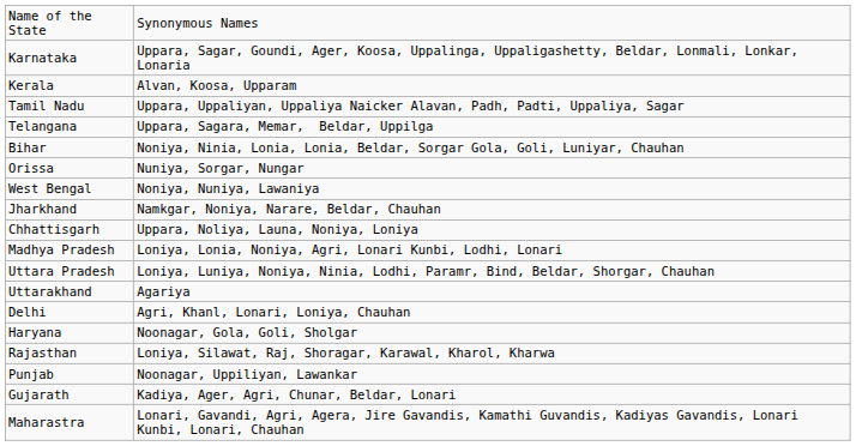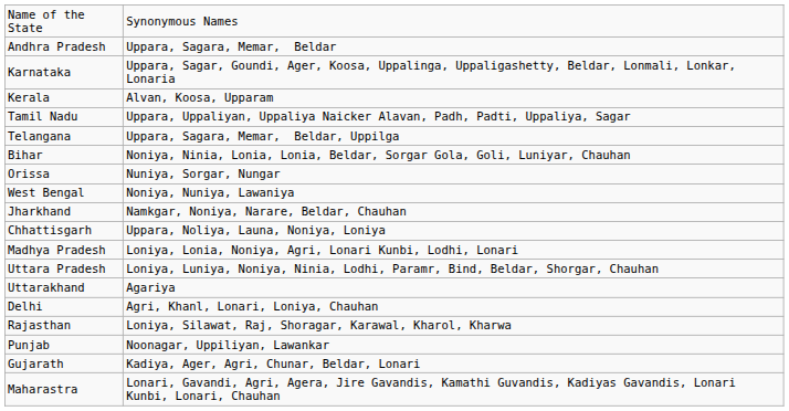 <table class="wikitable">
 <tr>
 <td>Name of the State</td>
 <td>Synonymous Names</td>
+</tr>
+<tr>
+<td>Andhra Pradesh</td>
+<td>Uppara, Sagara, Memar,  Beldar</td>
 </tr>
 <tr>
 <td>Karnataka</td>
 <td>Uppara, Sagar, Goundi, Ager, Koosa, Uppalinga, Uppaligashetty, Beldar, Lonmali, Lonkar, Lonaria</td>
 </tr>
 <tr>
 <td>Kerala</td>
 <td>Alvan, Koosa, Upparam</td>
 </tr>
 <tr>
 <td>Tamil Nadu</td>
 <td>Uppara, Uppaliyan, Uppaliya Naicker Alavan, Padh, Padti, Uppaliya, Sagar</td>
 </tr>
 <tr>
 <td>Telangana</td>
 <td>Uppara, Sagara, Memar,  Beldar, Uppilga</td>
 </tr>
 <tr>
 <td>Bihar</td>
 <td>Noniya, Ninia, Lonia, Lonia, Beldar, Sorgar Gola, Goli, Luniyar, Chauhan</td>
 </tr>
 <tr>
 <td>Orissa</td>
 <td>Nuniya, Sorgar, Nungar</td>
 </tr>
 <tr>
 <td>West Bengal</td>
 <td>Noniya, Nuniya, Lawaniya</td>
 </tr>
 <tr>
 <td>Jharkhand</td>
 <td>Namkgar, Noniya, Narare, Beldar, Chauhan</td>
 </tr>
 <tr>
 <td>Chhattisgarh</td>
 <td>Uppara, Noliya, Launa, Noniya, Loniya</td>
 </tr>
 <tr>
 <td>Madhya Pradesh</td>
 <td>Loniya, Lonia, Noniya, Agri, Lonari Kunbi, Lodhi, Lonari</td>
 </tr>
 <tr>
 <td>Uttara Pradesh</td>
 <td>Loniya, Luniya, Noniya, Ninia, Lodhi, Paramr, Bind, Beldar, Shorgar, Chauhan</td>
 </tr>
 <tr>
 <td>Uttarakhand</td>
 <td>Agariya</td>
 </tr>
 <tr>
 <td>Delhi</td>
 <td>Agri, Khanl, Lonari, Loniya, Chauhan</td>
 </tr>
 <tr>
-<td>Haryana</td>
-<td>Noonagar, Gola, Goli, Sholgar</td>
-</tr>
-<tr>
 <td>Rajasthan</td>
 <td>Loniya, Silawat, Raj, Shoragar, Karawal, Kharol, Kharwa</td>
 </tr>
 <tr>
 <td>Punjab</td>
 <td>Noonagar, Uppiliyan, Lawankar</td>
 </tr>
 <tr>
 <td>Gujarath</td>
 <td>Kadiya, Ager, Agri, Chunar, Beldar, Lonari</td>
 </tr>
 <tr>
 <td>Maharastra</td>
 <td>Lonari, Gavandi, Agri, Agera, Jire Gavandis, Kamathi Guvandis, Kadiyas Gavandis, Lonari Kunbi, Lonari, Chauhan</td>
 </tr>
 </table>
